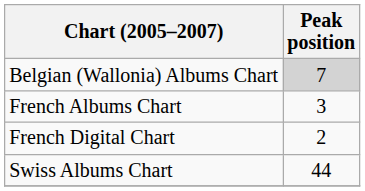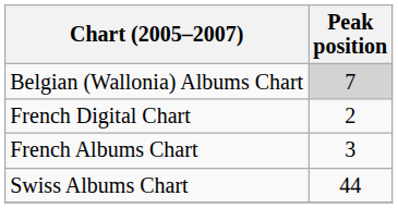 <table class="wikitable sortable">
 <tr>
 <th align="left">Chart (2005–2007)</th>
 <th align="center">Peak<br>position</th>
 </tr>
 <tr>
 <td align="left">Belgian (Wallonia) Albums Chart</td>
 <td align="center" style="background: lightgrey;">7</td>
 </tr>
 <tr>
+<td align="left">French Digital Chart</td>
+<td align="center">2</td>
+</tr>
+<tr>
 <td align="left">French Albums Chart</td>
 <td align="center">3</td>
-</tr>
-<tr>
-<td align="left">French Digital Chart</td>
-<td align="center">2</td>
 </tr>
 <tr>
 <td align="left">Swiss Albums Chart</td>
 <td align="center">44</td>
 </tr>
 <tr>
 </tr>
 </table>
